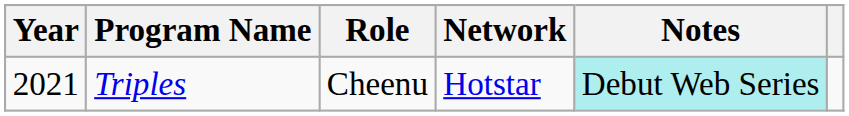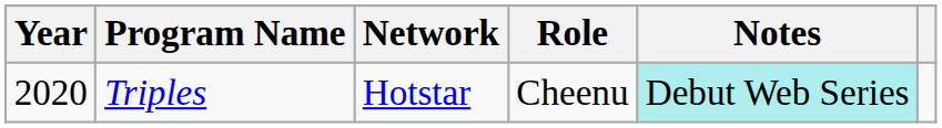 <table class="wikitable">
 <tr>
 <th>Year</th>
 <th>Program Name</th>
+<th>Network</th>
 <th>Role</th>
-<th>Network</th>
 <th>Notes</th>
 <th scope="col" class="unsortable"></th>
 </tr>
 <tr>
-<td>2021</td>
+<td>2020</td>
 <td><em><a href='#'>Triples</a></em></td>
+<td><a href='#'>Hotstar</a></td>
 <td>Cheenu</td>
-<td><a href='#'>Hotstar</a></td>
 <td style="background: paleturquoise;">Debut Web Series</td>
 <td><br></td>
 </tr>
 </table>
